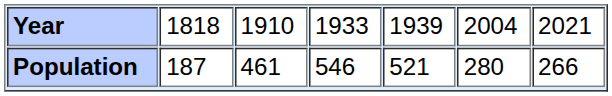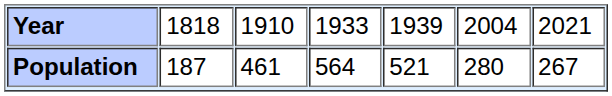 <table border=1 cellspacing="1" cellpadding="3" bgcolor=#DDEEFF width="400" align="left">
 <tr bgcolor=white align="left">
 <td bgcolor = #BBCCFF align="left"><strong>Year</strong></td>
 <td>1818</td>
 <td>1910</td>
 <td>1933</td>
 <td>1939</td>
 <td>2004</td>
 <td>2021</td>
 </tr>
 <tr bgcolor = white align="left">
 <td bgcolor = #BBCCFF align="left"><strong>Population</strong></td>
 <td>187</td>
 <td>461</td>
-<td>546</td>
+<td>564</td>
 <td>521</td>
 <td>280</td>
-<td>266</td>
+<td>267</td>
 </tr>
 <tr>
 </tr>
 </table>
